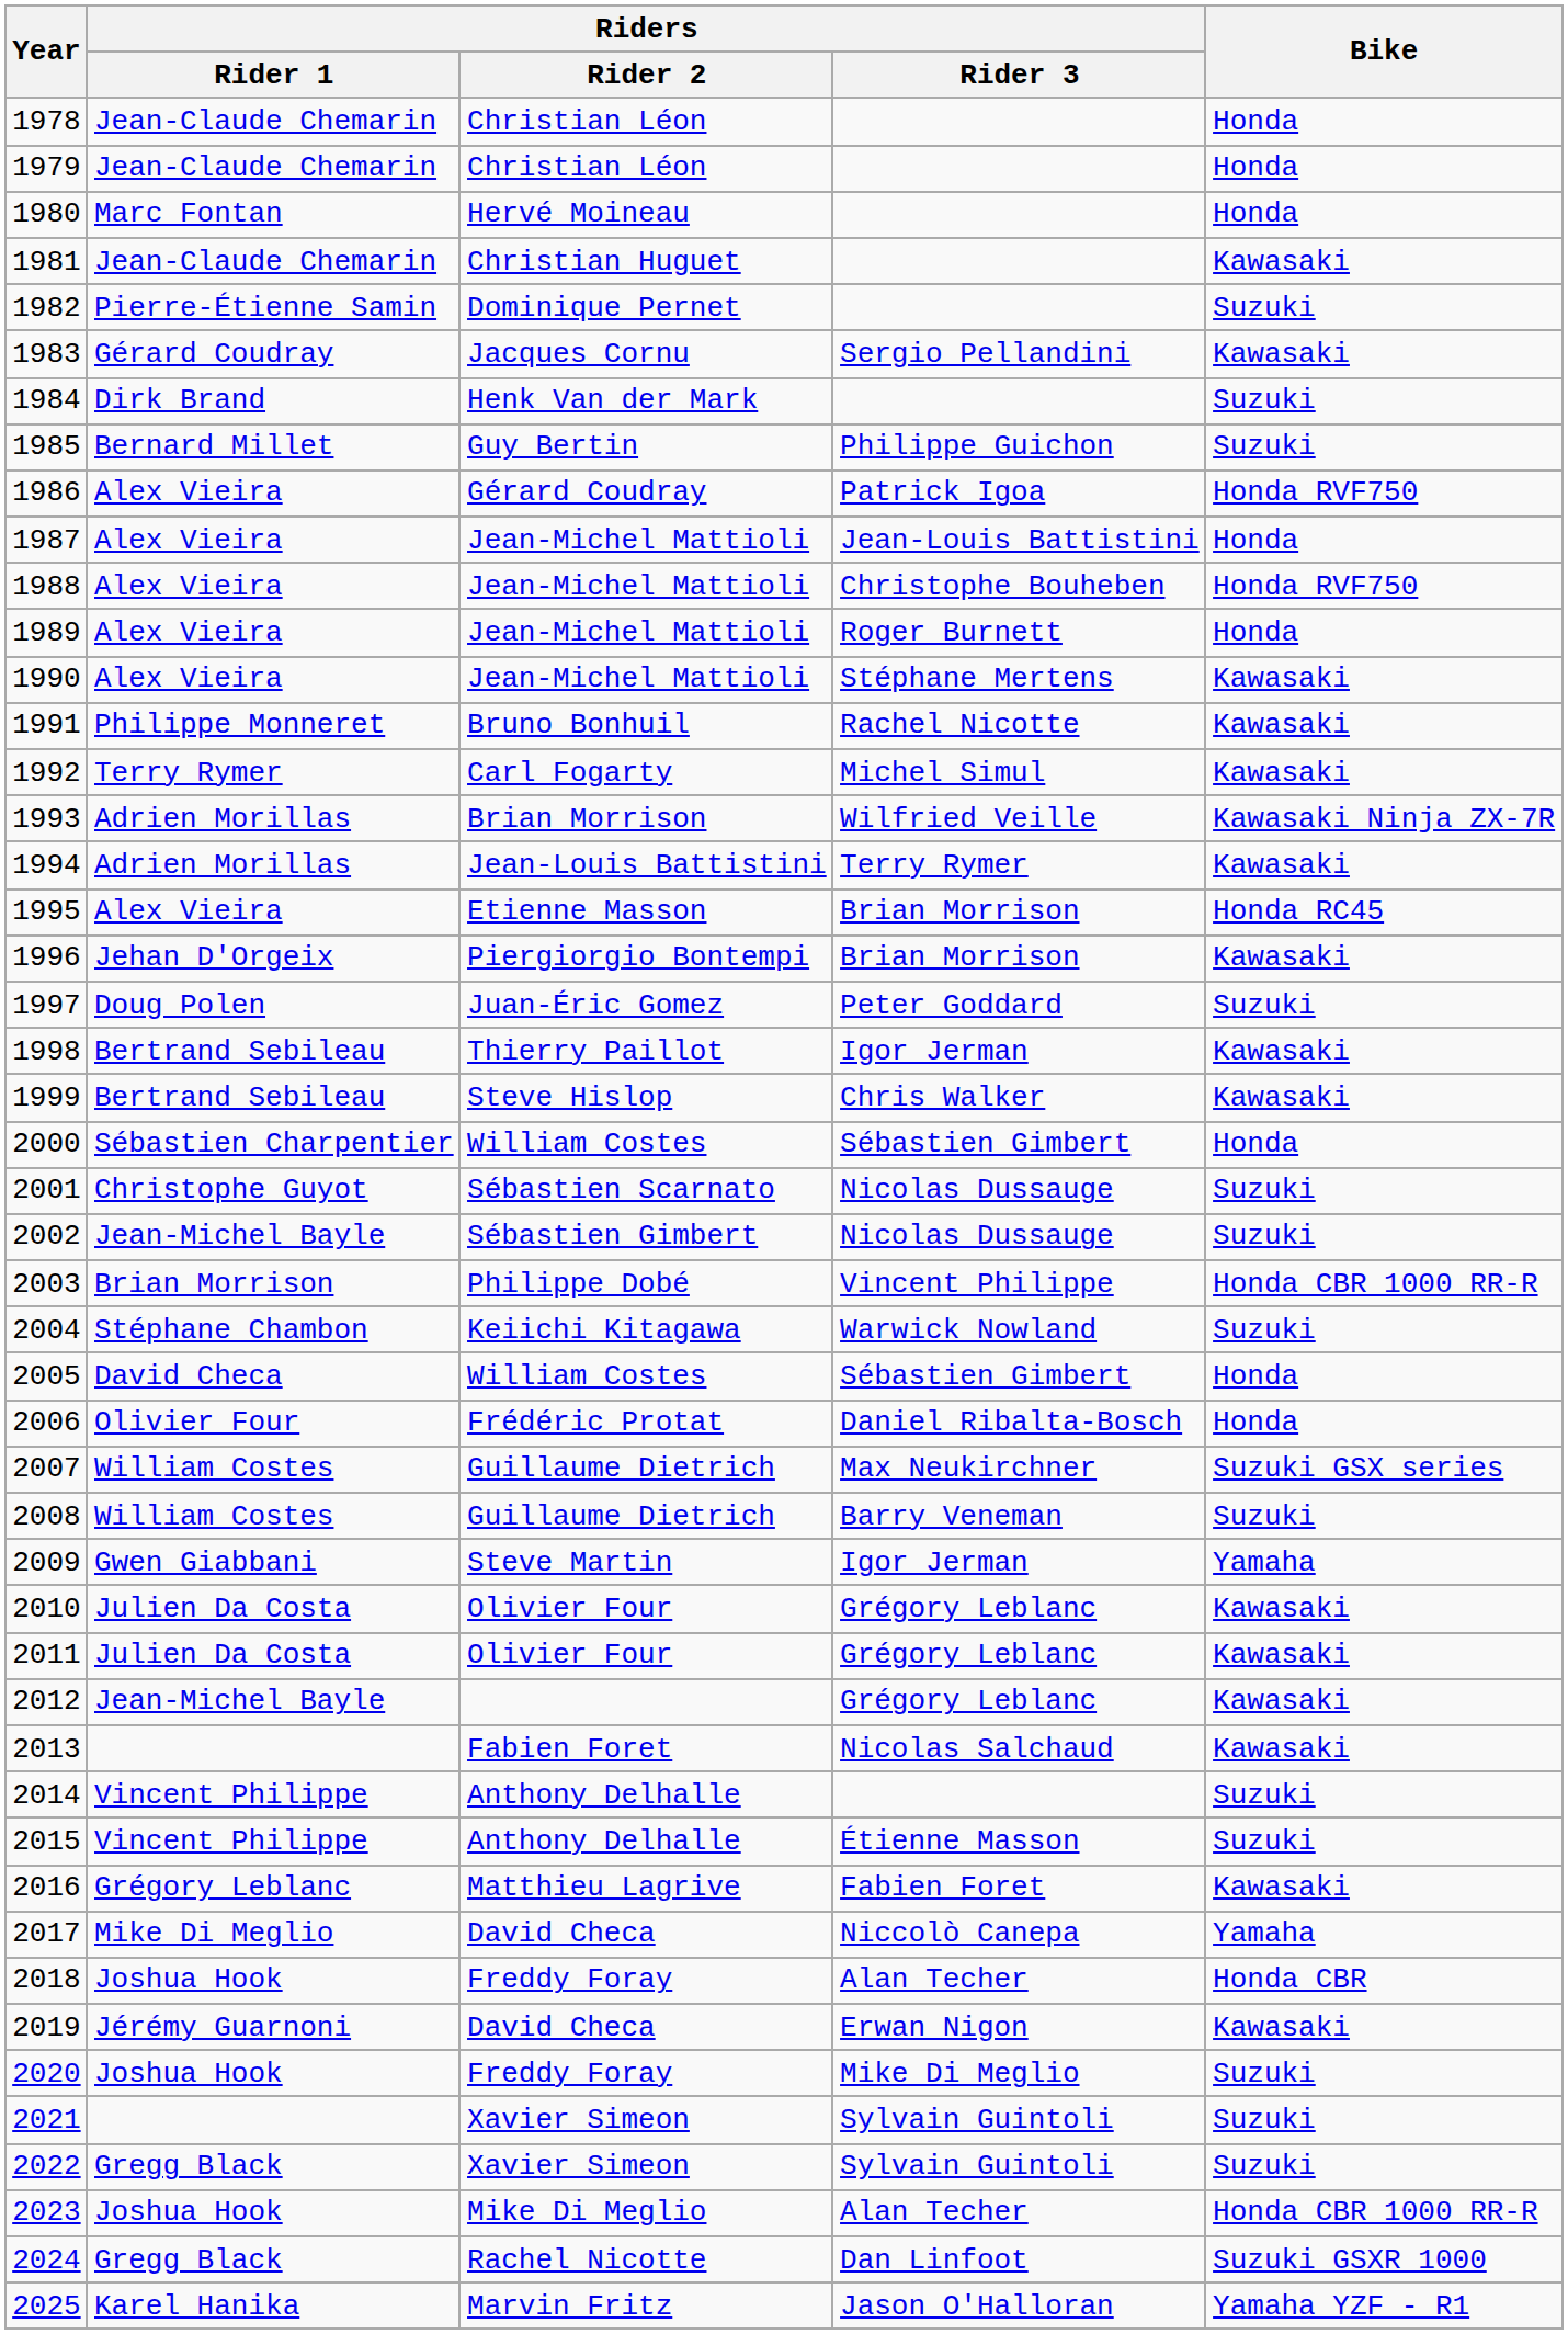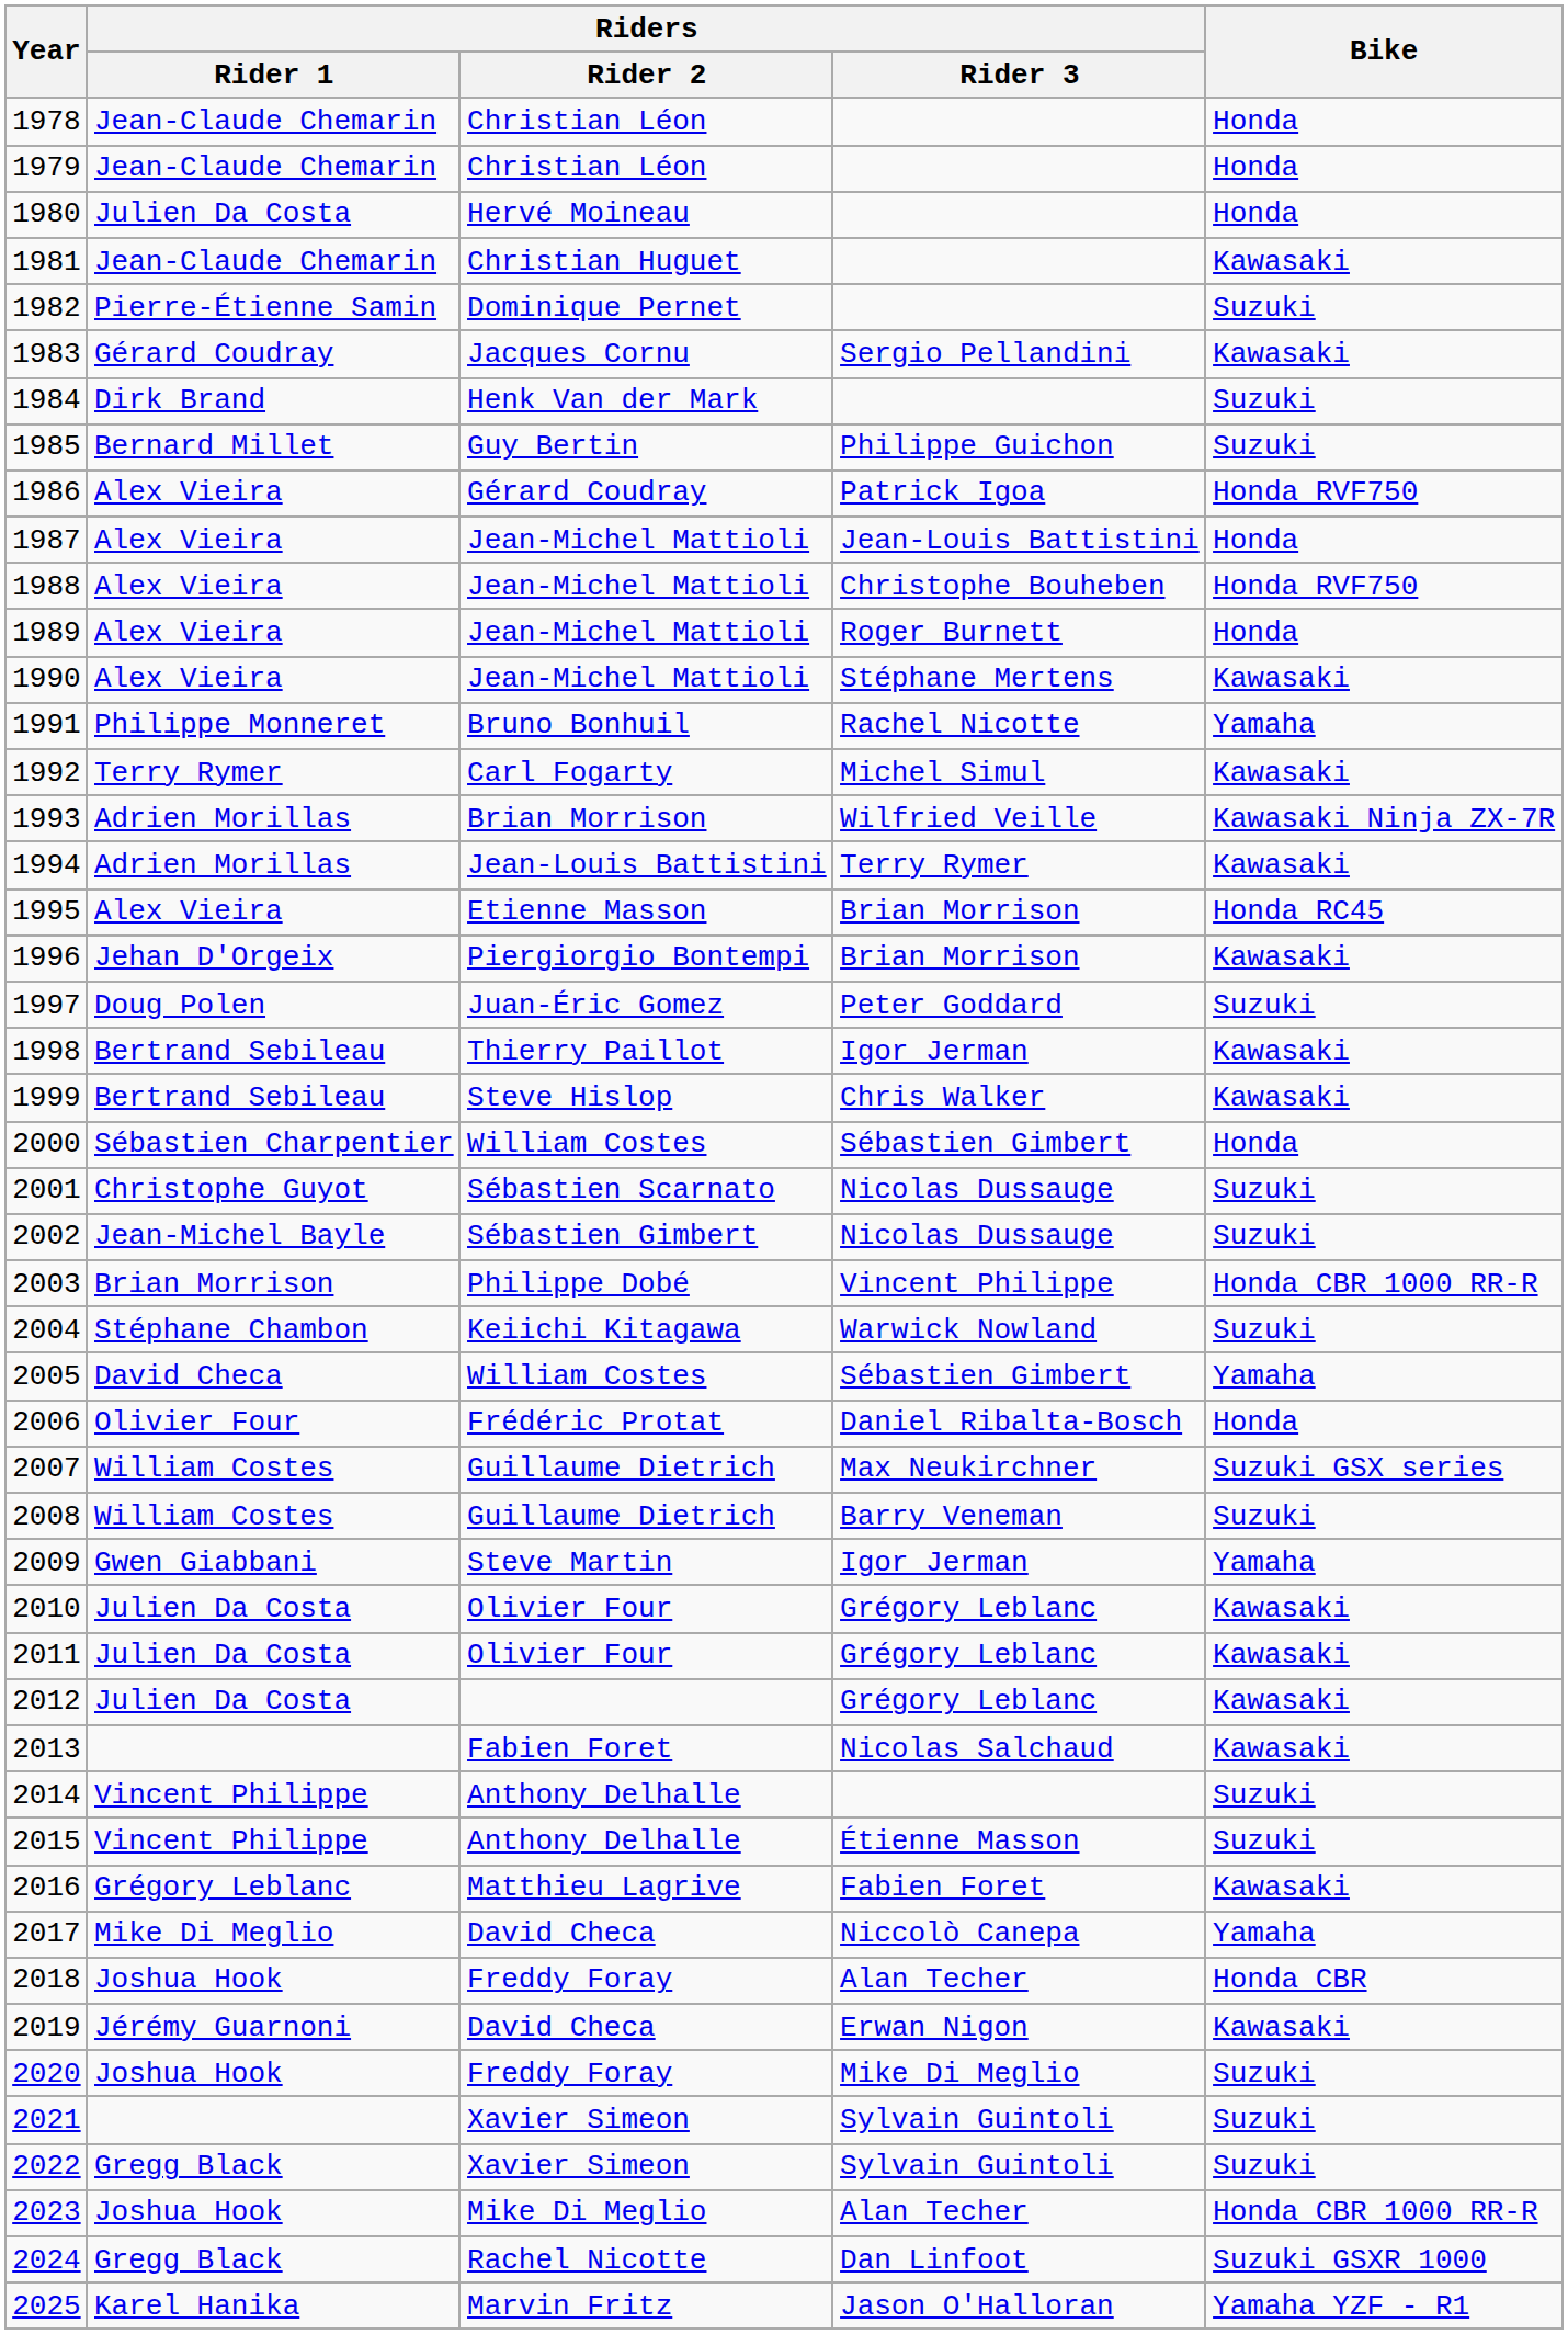 <table class="wikitable" border="1">
 <tr>
 <th rowspan=2>Year</th>
 <th colspan=3>Riders</th>
 <th rowspan=2>Bike</th>
 </tr>
 <tr>
 <th>Rider 1</th>
 <th>Rider 2</th>
 <th>Rider 3</th>
 </tr>
 <tr>
 <td>1978</td>
 <td> <a href='#'>Jean-Claude Chemarin</a></td>
 <td> <a href='#'>Christian Léon</a></td>
 <td></td>
 <td><a href='#'>Honda</a></td>
 </tr>
 <tr>
 <td>1979</td>
 <td> <a href='#'>Jean-Claude Chemarin</a></td>
 <td> <a href='#'>Christian Léon</a></td>
 <td></td>
 <td><a href='#'>Honda</a></td>
 </tr>
 <tr>
 <td>1980</td>
-<td> <a href='#'>Marc Fontan</a></td>
+<td> <a href='#'>Julien Da Costa</a></td>
 <td> <a href='#'>Hervé Moineau</a></td>
 <td></td>
 <td><a href='#'>Honda</a></td>
 </tr>
 <tr>
 <td>1981</td>
 <td> <a href='#'>Jean-Claude Chemarin</a></td>
 <td> <a href='#'>Christian Huguet</a></td>
 <td></td>
 <td><a href='#'>Kawasaki</a></td>
 </tr>
 <tr>
 <td>1982</td>
 <td> <a href='#'>Pierre-Étienne Samin</a></td>
 <td> <a href='#'>Dominique Pernet</a></td>
 <td></td>
 <td><a href='#'>Suzuki</a></td>
 </tr>
 <tr>
 <td>1983</td>
 <td> <a href='#'>Gérard Coudray</a></td>
 <td> <a href='#'>Jacques Cornu</a></td>
 <td> <a href='#'>Sergio Pellandini</a></td>
 <td><a href='#'>Kawasaki</a></td>
 </tr>
 <tr>
 <td>1984</td>
 <td> <a href='#'>Dirk Brand</a></td>
 <td> <a href='#'>Henk Van der Mark</a></td>
 <td></td>
 <td><a href='#'>Suzuki</a></td>
 </tr>
 <tr>
 <td>1985</td>
 <td> <a href='#'>Bernard Millet</a></td>
 <td> <a href='#'>Guy Bertin</a></td>
 <td> <a href='#'>Philippe Guichon</a></td>
 <td><a href='#'>Suzuki</a></td>
 </tr>
 <tr>
 <td>1986</td>
 <td> <a href='#'>Alex Vieira</a></td>
 <td> <a href='#'>Gérard Coudray</a></td>
 <td> <a href='#'>Patrick Igoa</a></td>
 <td><a href='#'>Honda RVF750</a></td>
 </tr>
 <tr>
 <td>1987</td>
 <td> <a href='#'>Alex Vieira</a></td>
 <td> <a href='#'>Jean-Michel Mattioli</a></td>
 <td> <a href='#'>Jean-Louis Battistini</a></td>
 <td><a href='#'>Honda</a></td>
 </tr>
 <tr>
 <td>1988</td>
 <td> <a href='#'>Alex Vieira</a></td>
 <td> <a href='#'>Jean-Michel Mattioli</a></td>
 <td> <a href='#'>Christophe Bouheben</a></td>
 <td><a href='#'>Honda RVF750</a></td>
 </tr>
 <tr>
 <td>1989</td>
 <td> <a href='#'>Alex Vieira</a></td>
 <td> <a href='#'>Jean-Michel Mattioli</a></td>
 <td> <a href='#'>Roger Burnett</a></td>
 <td><a href='#'>Honda</a></td>
 </tr>
 <tr>
 <td>1990</td>
 <td> <a href='#'>Alex Vieira</a></td>
 <td> <a href='#'>Jean-Michel Mattioli</a></td>
 <td> <a href='#'>Stéphane Mertens</a></td>
 <td><a href='#'>Kawasaki</a></td>
 </tr>
 <tr>
 <td>1991</td>
 <td> <a href='#'>Philippe Monneret</a></td>
 <td> <a href='#'>Bruno Bonhuil</a></td>
 <td> <a href='#'>Rachel Nicotte</a></td>
-<td><a href='#'>Kawasaki</a></td>
+<td><a href='#'>Yamaha</a></td>
 </tr>
 <tr>
 <td>1992</td>
 <td> <a href='#'>Terry Rymer</a></td>
 <td> <a href='#'>Carl Fogarty</a></td>
 <td> <a href='#'>Michel Simul</a></td>
 <td><a href='#'>Kawasaki</a></td>
 </tr>
 <tr>
 <td>1993</td>
 <td> <a href='#'>Adrien Morillas</a></td>
 <td> <a href='#'>Brian Morrison</a></td>
 <td> <a href='#'>Wilfried Veille</a></td>
 <td><a href='#'>Kawasaki Ninja ZX-7R</a></td>
 </tr>
 <tr>
 <td>1994</td>
 <td> <a href='#'>Adrien Morillas</a></td>
 <td> <a href='#'>Jean-Louis Battistini</a></td>
 <td> <a href='#'>Terry Rymer</a></td>
 <td><a href='#'>Kawasaki</a></td>
 </tr>
 <tr>
 <td>1995</td>
 <td> <a href='#'>Alex Vieira</a></td>
 <td> <a href='#'>Etienne Masson</a></td>
 <td> <a href='#'>Brian Morrison</a></td>
 <td><a href='#'>Honda RC45</a></td>
 </tr>
 <tr>
 <td>1996</td>
 <td> <a href='#'>Jehan D'Orgeix</a></td>
 <td> <a href='#'>Piergiorgio Bontempi</a></td>
 <td> <a href='#'>Brian Morrison</a></td>
 <td><a href='#'>Kawasaki</a></td>
 </tr>
 <tr>
 <td>1997</td>
 <td> <a href='#'>Doug Polen</a></td>
 <td> <a href='#'>Juan-Éric Gomez</a></td>
 <td> <a href='#'>Peter Goddard</a></td>
 <td><a href='#'>Suzuki</a></td>
 </tr>
 <tr>
 <td>1998</td>
 <td> <a href='#'>Bertrand Sebileau</a></td>
 <td> <a href='#'>Thierry Paillot</a></td>
 <td> <a href='#'>Igor Jerman</a></td>
 <td><a href='#'>Kawasaki</a></td>
 </tr>
 <tr>
 <td>1999</td>
 <td> <a href='#'>Bertrand Sebileau</a></td>
 <td> <a href='#'>Steve Hislop</a></td>
 <td> <a href='#'>Chris Walker</a></td>
 <td><a href='#'>Kawasaki</a></td>
 </tr>
 <tr>
 <td>2000</td>
 <td> <a href='#'>Sébastien Charpentier</a></td>
 <td> <a href='#'>William Costes</a></td>
 <td> <a href='#'>Sébastien Gimbert</a></td>
 <td><a href='#'>Honda</a></td>
 </tr>
 <tr>
 <td>2001</td>
 <td> <a href='#'>Christophe Guyot</a></td>
 <td> <a href='#'>Sébastien Scarnato</a></td>
 <td> <a href='#'>Nicolas Dussauge</a></td>
 <td><a href='#'>Suzuki</a></td>
 </tr>
 <tr>
 <td>2002</td>
 <td> <a href='#'>Jean-Michel Bayle</a></td>
 <td> <a href='#'>Sébastien Gimbert</a></td>
 <td> <a href='#'>Nicolas Dussauge</a></td>
 <td><a href='#'>Suzuki</a></td>
 </tr>
 <tr>
 <td>2003</td>
 <td> <a href='#'>Brian Morrison</a></td>
 <td> <a href='#'>Philippe Dobé</a></td>
 <td> <a href='#'>Vincent Philippe</a></td>
 <td><a href='#'>Honda CBR 1000 RR-R</a></td>
 </tr>
 <tr>
 <td>2004</td>
 <td> <a href='#'>Stéphane Chambon</a></td>
 <td> <a href='#'>Keiichi Kitagawa</a></td>
 <td> <a href='#'>Warwick Nowland</a></td>
 <td><a href='#'>Suzuki</a></td>
 </tr>
 <tr>
 <td>2005</td>
 <td> <a href='#'>David Checa</a></td>
 <td> <a href='#'>William Costes</a></td>
 <td> <a href='#'>Sébastien Gimbert</a></td>
-<td><a href='#'>Honda</a></td>
+<td><a href='#'>Yamaha</a></td>
 </tr>
 <tr>
 <td>2006</td>
 <td> <a href='#'>Olivier Four</a></td>
 <td> <a href='#'>Frédéric Protat</a></td>
 <td> <a href='#'>Daniel Ribalta-Bosch</a></td>
 <td><a href='#'>Honda</a></td>
 </tr>
 <tr>
 <td>2007</td>
 <td> <a href='#'>William Costes</a></td>
 <td> <a href='#'>Guillaume Dietrich</a></td>
 <td> <a href='#'>Max Neukirchner</a></td>
 <td><a href='#'>Suzuki GSX series</a></td>
 </tr>
 <tr>
 <td>2008</td>
 <td> <a href='#'>William Costes</a></td>
 <td> <a href='#'>Guillaume Dietrich</a></td>
 <td> <a href='#'>Barry Veneman</a></td>
 <td><a href='#'>Suzuki</a></td>
 </tr>
 <tr>
 <td>2009</td>
 <td> <a href='#'>Gwen Giabbani</a></td>
 <td> <a href='#'>Steve Martin</a></td>
 <td> <a href='#'>Igor Jerman</a></td>
 <td><a href='#'>Yamaha</a></td>
 </tr>
 <tr>
 <td>2010</td>
 <td> <a href='#'>Julien Da Costa</a></td>
 <td> <a href='#'>Olivier Four</a></td>
 <td> <a href='#'>Grégory Leblanc</a></td>
 <td><a href='#'>Kawasaki</a></td>
 </tr>
 <tr>
 <td>2011</td>
 <td> <a href='#'>Julien Da Costa</a></td>
 <td> <a href='#'>Olivier Four</a></td>
 <td> <a href='#'>Grégory Leblanc</a></td>
 <td><a href='#'>Kawasaki</a></td>
 </tr>
 <tr>
 <td>2012</td>
-<td> <a href='#'>Jean-Michel Bayle</a></td>
+<td> <a href='#'>Julien Da Costa</a></td>
 <td> </td>
 <td> <a href='#'>Grégory Leblanc</a></td>
 <td><a href='#'>Kawasaki</a></td>
 </tr>
 <tr>
 <td>2013</td>
 <td> </td>
 <td> <a href='#'>Fabien Foret</a></td>
 <td> <a href='#'>Nicolas Salchaud</a></td>
 <td><a href='#'>Kawasaki</a></td>
 </tr>
 <tr>
 <td>2014</td>
 <td> <a href='#'>Vincent Philippe</a></td>
 <td> <a href='#'>Anthony Delhalle</a></td>
 <td> </td>
 <td><a href='#'>Suzuki</a></td>
 </tr>
 <tr>
 <td>2015</td>
 <td> <a href='#'>Vincent Philippe</a></td>
 <td> <a href='#'>Anthony Delhalle</a></td>
 <td> <a href='#'>Étienne Masson</a></td>
 <td><a href='#'>Suzuki</a></td>
 </tr>
 <tr>
 <td>2016</td>
 <td> <a href='#'>Grégory Leblanc</a></td>
 <td> <a href='#'>Matthieu Lagrive</a></td>
 <td> <a href='#'>Fabien Foret</a></td>
 <td><a href='#'>Kawasaki</a></td>
 </tr>
 <tr>
 <td>2017</td>
 <td> <a href='#'>Mike Di Meglio</a></td>
 <td> <a href='#'>David Checa</a></td>
 <td> <a href='#'>Niccolò Canepa</a></td>
 <td><a href='#'>Yamaha</a></td>
 </tr>
 <tr>
 <td>2018</td>
 <td> <a href='#'>Joshua Hook</a></td>
 <td> <a href='#'>Freddy Foray</a></td>
 <td> <a href='#'>Alan Techer</a></td>
 <td><a href='#'>Honda CBR</a></td>
 </tr>
 <tr>
 <td>2019</td>
 <td> <a href='#'>Jérémy Guarnoni</a></td>
 <td> <a href='#'>David Checa</a></td>
 <td> <a href='#'>Erwan Nigon</a></td>
 <td><a href='#'>Kawasaki</a></td>
 </tr>
 <tr>
 <td><a href='#'>2020</a></td>
 <td> <a href='#'>Joshua Hook</a></td>
 <td> <a href='#'>Freddy Foray</a></td>
 <td> <a href='#'>Mike Di Meglio</a></td>
 <td><a href='#'>Suzuki</a></td>
 </tr>
 <tr>
 <td><a href='#'>2021</a></td>
 <td> </td>
 <td> <a href='#'>Xavier Simeon</a></td>
 <td> <a href='#'>Sylvain Guintoli</a></td>
 <td><a href='#'>Suzuki</a></td>
 </tr>
 <tr>
 <td><a href='#'>2022</a></td>
 <td> <a href='#'>Gregg Black</a></td>
 <td> <a href='#'>Xavier Simeon</a></td>
 <td> <a href='#'>Sylvain Guintoli</a></td>
 <td><a href='#'>Suzuki</a></td>
 </tr>
 <tr>
 <td><a href='#'>2023</a></td>
 <td> <a href='#'>Joshua Hook</a></td>
 <td> <a href='#'>Mike Di Meglio</a></td>
 <td> <a href='#'>Alan Techer</a></td>
 <td><a href='#'>Honda CBR 1000 RR-R</a></td>
 </tr>
 <tr>
 <td><a href='#'>2024</a></td>
 <td> <a href='#'>Gregg Black</a></td>
 <td> <a href='#'>Rachel Nicotte</a></td>
 <td> <a href='#'>Dan Linfoot</a></td>
 <td><a href='#'>Suzuki GSXR 1000</a></td>
 </tr>
 <tr>
 <td><a href='#'>2025</a></td>
 <td> <a href='#'>Karel Hanika</a></td>
 <td> <a href='#'>Marvin Fritz</a></td>
 <td><a href='#'>Jason O'Halloran</a></td>
 <td><a href='#'>Yamaha YZF - R1</a></td>
 </tr>
 </table>
